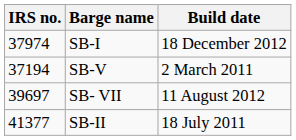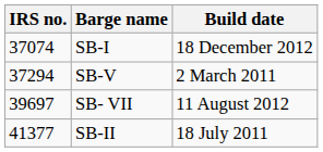 <table class="wikitable">
 <tr>
 <th>IRS no.</th>
 <th>Barge name</th>
 <th>Build date</th>
 </tr>
 <tr>
-<td>37974</td>
+<td>37074</td>
 <td>SB-I</td>
 <td>18 December 2012</td>
 </tr>
 <tr>
-<td>37194</td>
+<td>37294</td>
 <td>SB-V</td>
 <td>2 March 2011</td>
 </tr>
 <tr>
 <td>39697</td>
 <td>SB- VII</td>
 <td>11 August 2012</td>
 </tr>
 <tr>
 <td>41377</td>
 <td>SB-II</td>
 <td>18 July 2011</td>
 </tr>
 </table>
